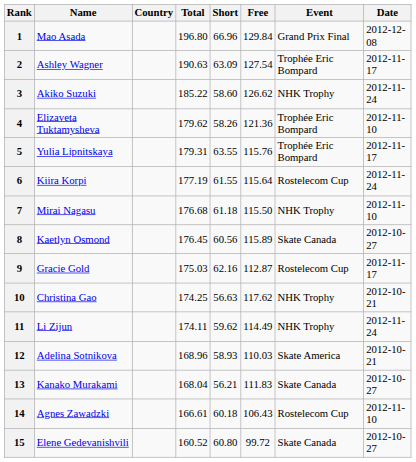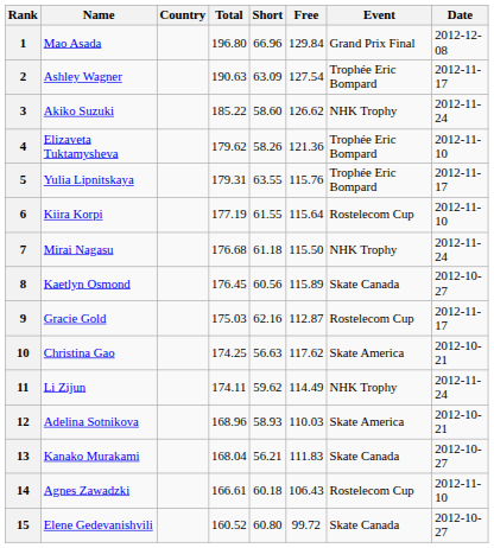 <table class="wikitable sortable">
 <tr>
 <th>Rank</th>
 <th>Name</th>
 <th>Country</th>
 <th>Total</th>
 <th>Short</th>
 <th>Free</th>
 <th>Event</th>
 <th>Date</th>
 </tr>
 <tr>
 <th>1</th>
 <td><a href='#'>Mao Asada</a></td>
 <td></td>
 <td align=center>196.80</td>
 <td align=center>66.96</td>
 <td align=center>129.84</td>
 <td>Grand Prix Final</td>
 <td>2012-12-08</td>
 </tr>
 <tr>
 <th>2</th>
 <td><a href='#'>Ashley Wagner</a></td>
 <td></td>
 <td align=center>190.63</td>
 <td align=center>63.09</td>
 <td align=center>127.54</td>
 <td>Trophée Eric Bompard</td>
 <td>2012-11-17</td>
 </tr>
 <tr>
 <th>3</th>
 <td><a href='#'>Akiko Suzuki</a></td>
 <td></td>
 <td align=center>185.22</td>
 <td align=center>58.60</td>
 <td align=center>126.62</td>
 <td>NHK Trophy</td>
 <td>2012-11-24</td>
 </tr>
 <tr>
 <th>4</th>
 <td><a href='#'>Elizaveta Tuktamysheva</a></td>
 <td></td>
 <td align=center>179.62</td>
 <td align=center>58.26</td>
 <td align=center>121.36</td>
 <td>Trophée Eric Bompard</td>
 <td>2012-11-10</td>
 </tr>
 <tr>
 <th>5</th>
 <td><a href='#'>Yulia Lipnitskaya</a></td>
 <td></td>
 <td align=center>179.31</td>
 <td align=center>63.55</td>
 <td align=center>115.76</td>
 <td>Trophée Eric Bompard</td>
 <td>2012-11-17</td>
 </tr>
 <tr>
 <th>6</th>
 <td><a href='#'>Kiira Korpi</a></td>
 <td></td>
 <td align=center>177.19</td>
 <td align=center>61.55</td>
 <td align=center>115.64</td>
 <td>Rostelecom Cup</td>
-<td>2012-11-24</td>
+<td>2012-11-10</td>
 </tr>
 <tr>
 <th>7</th>
 <td><a href='#'>Mirai Nagasu</a></td>
 <td></td>
 <td align=center>176.68</td>
 <td align=center>61.18</td>
 <td align=center>115.50</td>
 <td>NHK Trophy</td>
-<td>2012-11-10</td>
+<td>2012-11-24</td>
 </tr>
 <tr>
 <th>8</th>
 <td><a href='#'>Kaetlyn Osmond</a></td>
 <td></td>
 <td align=center>176.45</td>
 <td align=center>60.56</td>
 <td align=center>115.89</td>
 <td>Skate Canada</td>
 <td>2012-10-27</td>
 </tr>
 <tr>
 <th>9</th>
 <td><a href='#'>Gracie Gold</a></td>
 <td></td>
 <td align=center>175.03</td>
 <td align=center>62.16</td>
 <td align=center>112.87</td>
 <td>Rostelecom Cup</td>
 <td>2012-11-17</td>
 </tr>
 <tr>
 <th>10</th>
 <td><a href='#'>Christina Gao</a></td>
 <td></td>
 <td align=center>174.25</td>
 <td align=center>56.63</td>
 <td align=center>117.62</td>
-<td>NHK Trophy</td>
+<td>Skate America</td>
 <td>2012-10-21</td>
 </tr>
 <tr>
 <th>11</th>
 <td><a href='#'>Li Zijun</a></td>
 <td></td>
 <td align=center>174.11</td>
 <td align=center>59.62</td>
 <td align=center>114.49</td>
 <td>NHK Trophy</td>
 <td>2012-11-24</td>
 </tr>
 <tr>
 <th>12</th>
 <td><a href='#'>Adelina Sotnikova</a></td>
 <td></td>
 <td align=center>168.96</td>
 <td align=center>58.93</td>
 <td align=center>110.03</td>
 <td>Skate America</td>
 <td>2012-10-21</td>
 </tr>
 <tr>
 <th>13</th>
 <td><a href='#'>Kanako Murakami</a></td>
 <td></td>
 <td align=center>168.04</td>
 <td align=center>56.21</td>
 <td align=center>111.83</td>
 <td>Skate Canada</td>
 <td>2012-10-27</td>
 </tr>
 <tr>
 <th>14</th>
 <td><a href='#'>Agnes Zawadzki</a></td>
 <td></td>
 <td align=center>166.61</td>
 <td align=center>60.18</td>
 <td align=center>106.43</td>
 <td>Rostelecom Cup</td>
 <td>2012-11-10</td>
 </tr>
 <tr>
 <th>15</th>
 <td><a href='#'>Elene Gedevanishvili</a></td>
 <td></td>
 <td align=center>160.52</td>
 <td align=center>60.80</td>
 <td align=center>99.72</td>
 <td>Skate Canada</td>
 <td>2012-10-27</td>
 </tr>
 </table>
